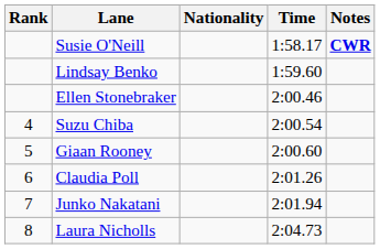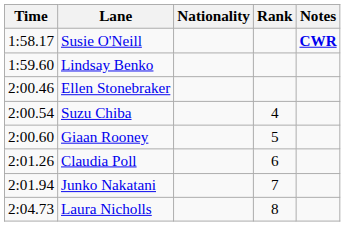 <table class="wikitable sortable" style="text-align:center">
 <tr>
-<th>Rank</th>
+<th>Time</th>
 <th>Lane</th>
 <th>Nationality</th>
-<th>Time</th>
+<th>Rank</th>
 <th>Notes</th>
 </tr>
 <tr>
-<td></td>
+<td>1:58.17</td>
 <td align=left><a href='#'>Susie O'Neill</a></td>
 <td align=left></td>
-<td>1:58.17</td>
+<td></td>
 <td><strong><a href='#'>CWR</a></strong></td>
 </tr>
 <tr>
-<td></td>
+<td>1:59.60</td>
 <td align=left><a href='#'>Lindsay Benko</a></td>
 <td align=left></td>
-<td>1:59.60</td>
+<td></td>
 <td></td>
 </tr>
 <tr>
-<td></td>
+<td>2:00.46</td>
 <td align=left><a href='#'>Ellen Stonebraker</a></td>
 <td align=left></td>
-<td>2:00.46</td>
+<td></td>
 <td></td>
 </tr>
 <tr>
-<td>4</td>
+<td>2:00.54</td>
 <td align=left><a href='#'>Suzu Chiba</a></td>
 <td align=left></td>
-<td>2:00.54</td>
+<td>4</td>
 <td></td>
 </tr>
 <tr>
-<td>5</td>
+<td>2:00.60</td>
 <td align=left><a href='#'>Giaan Rooney</a></td>
 <td align=left></td>
-<td>2:00.60</td>
+<td>5</td>
 <td></td>
 </tr>
 <tr>
-<td>6</td>
+<td>2:01.26</td>
 <td align=left><a href='#'>Claudia Poll</a></td>
 <td align=left></td>
-<td>2:01.26</td>
+<td>6</td>
 <td></td>
 </tr>
 <tr>
-<td>7</td>
+<td>2:01.94</td>
 <td align=left><a href='#'>Junko Nakatani</a></td>
 <td align=left></td>
-<td>2:01.94</td>
+<td>7</td>
 <td></td>
 </tr>
 <tr>
-<td>8</td>
+<td>2:04.73</td>
 <td align=left><a href='#'>Laura Nicholls</a></td>
 <td align=left></td>
-<td>2:04.73</td>
+<td>8</td>
 <td></td>
 </tr>
 </table>
